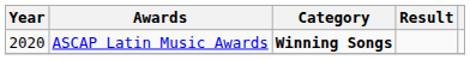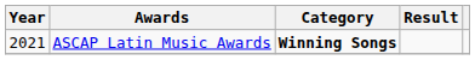 <table class="wikitable">
 <tr>
 <th>Year</th>
 <th>Awards</th>
 <th>Category</th>
 <th>Result</th>
 <th></th>
 </tr>
 <tr>
-<td>2020</td>
+<td>2021</td>
 <td><a href='#'>ASCAP Latin Music Awards</a></td>
 <td><strong>Winning Songs</strong></td>
 <td></td>
 <td style="text-align:center;"></td>
 </tr>
 <tr>
 </tr>
 </table>
